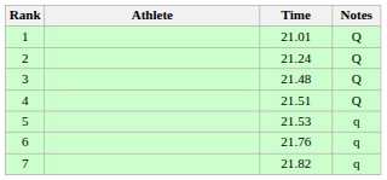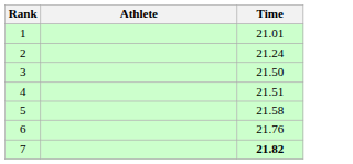 <table class="wikitable" style="text-align:center">
 <tr>
 <th width=40>Rank</th>
 <th width=250>Athlete</th>
 <th width=80>Time</th>
-<th width=50>Notes</th>
 </tr>
 <tr bgcolor="ccffcc">
 <td>1</td>
 <td align=left></td>
 <td>21.01</td>
-<td>Q</td>
 </tr>
 <tr bgcolor="ccffcc">
 <td>2</td>
 <td align=left></td>
 <td>21.24</td>
-<td>Q</td>
 </tr>
 <tr bgcolor="ccffcc">
 <td>3</td>
 <td align=left></td>
-<td>21.48</td>
-<td>Q</td>
+<td>21.50</td>
 </tr>
 <tr bgcolor="ccffcc">
 <td>4</td>
 <td align=left></td>
 <td>21.51</td>
-<td>Q</td>
 </tr>
 <tr bgcolor="ccffcc">
 <td>5</td>
 <td align=left></td>
-<td>21.53</td>
-<td>q</td>
+<td>21.58</td>
 </tr>
 <tr bgcolor="ccffcc">
 <td>6</td>
 <td align=left></td>
 <td>21.76</td>
-<td>q</td>
 </tr>
 <tr bgcolor="ccffcc">
 <td>7</td>
 <td align=left></td>
-<td>21.82</td>
-<td>q</td>
+<td><strong>21.82</strong></td>
 </tr>
 </table>
